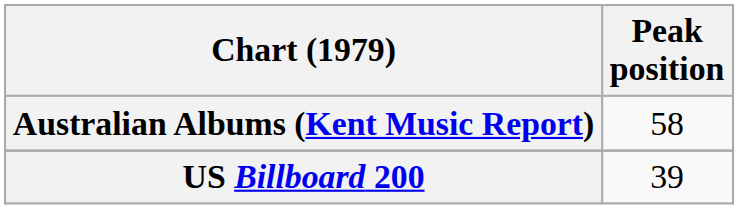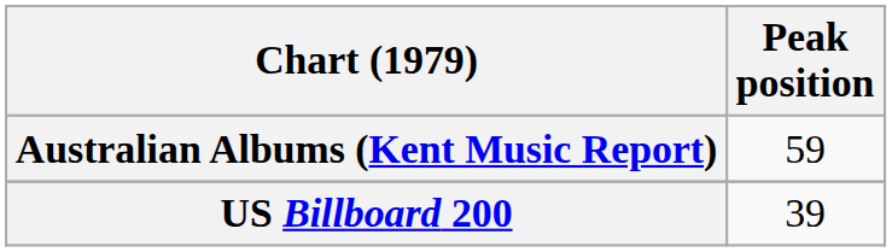 <table class="wikitable sortable plainrowheaders" style="text-align:center">
 <tr>
 <th scope="col">Chart (1979)</th>
 <th scope="col">Peak<br>position</th>
 </tr>
 <tr>
 <th scope="row">Australian Albums (<a href='#'>Kent Music Report</a>)</th>
-<td>58</td>
+<td>59</td>
 </tr>
 <tr>
 </tr>
 <tr>
 </tr>
 <tr>
 <th scope="row">US <a href='#'><em>Billboard</em> 200</a></th>
 <td>39</td>
 </tr>
 </table>
